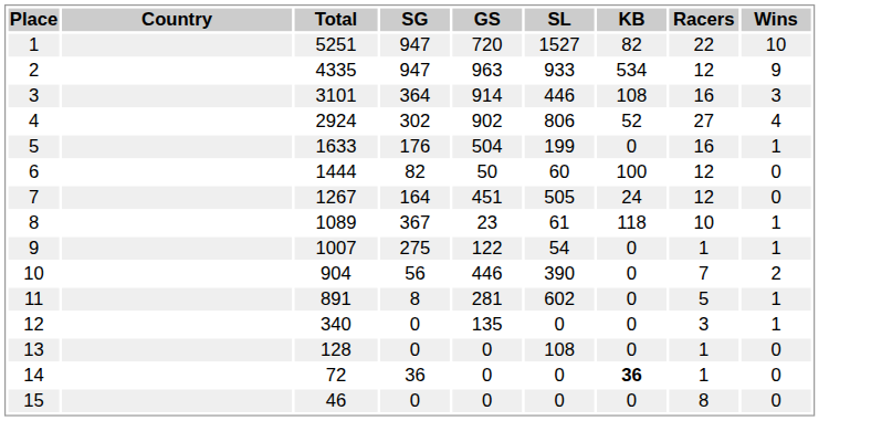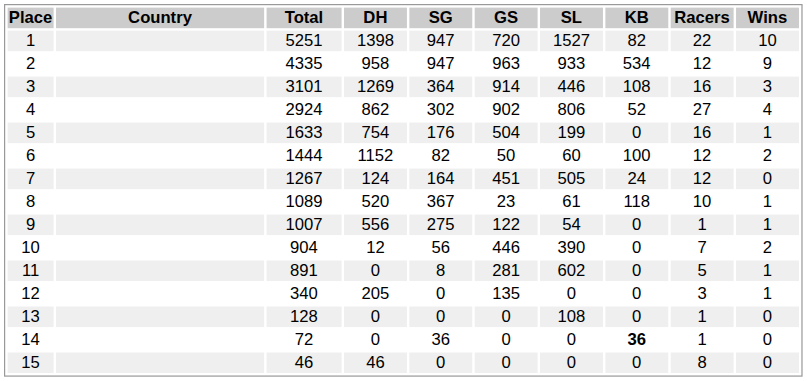 <table border="0" style="border: 1px solid #999; background-color:#FFFFFF; text-align:center; font-size:86%; line-height:15px;">
 <tr align="center" bgcolor="#CCCCCC">
 <th width=35>Place</th>
 <th width=170>Country</th>
 <th width=60>Total</th>
+<th width=50>DH</th>
 <th width=50>SG</th>
 <th width=50>GS</th>
 <th width=50>SL</th>
 <th width=50>KB</th>
 <th width=50>Racers</th>
 <th width=50>Wins</th>
 </tr>
 <tr bgcolor="#EFEFEF">
 <td>1</td>
 <td align="left"></td>
 <td>5251</td>
+<td>1398</td>
 <td>947</td>
 <td>720</td>
 <td>1527</td>
 <td>82</td>
 <td>22</td>
 <td>10</td>
 </tr>
 <tr>
 <td>2</td>
 <td align="left"></td>
 <td>4335</td>
+<td>958</td>
 <td>947</td>
 <td>963</td>
 <td>933</td>
 <td>534</td>
 <td>12</td>
 <td>9</td>
 </tr>
 <tr bgcolor="#EFEFEF">
 <td>3</td>
 <td align="left"></td>
 <td>3101</td>
+<td>1269</td>
 <td>364</td>
 <td>914</td>
 <td>446</td>
 <td>108</td>
 <td>16</td>
 <td>3</td>
 </tr>
 <tr>
 <td>4</td>
 <td align="left"></td>
 <td>2924</td>
+<td>862</td>
 <td>302</td>
 <td>902</td>
 <td>806</td>
 <td>52</td>
 <td>27</td>
 <td>4</td>
 </tr>
 <tr bgcolor="#EFEFEF">
 <td>5</td>
 <td align="left"></td>
 <td>1633</td>
+<td>754</td>
 <td>176</td>
 <td>504</td>
 <td>199</td>
 <td>0</td>
 <td>16</td>
 <td>1</td>
 </tr>
 <tr>
 <td>6</td>
 <td align="left"></td>
 <td>1444</td>
+<td>1152</td>
 <td>82</td>
 <td>50</td>
 <td>60</td>
 <td>100</td>
 <td>12</td>
-<td>0</td>
+<td>2</td>
 </tr>
 <tr bgcolor="#EFEFEF">
 <td>7</td>
 <td align="left"></td>
 <td>1267</td>
+<td>124</td>
 <td>164</td>
 <td>451</td>
 <td>505</td>
 <td>24</td>
 <td>12</td>
 <td>0</td>
 </tr>
 <tr>
 <td>8</td>
 <td align="left"></td>
 <td>1089</td>
+<td>520</td>
 <td>367</td>
 <td>23</td>
 <td>61</td>
 <td>118</td>
 <td>10</td>
 <td>1</td>
 </tr>
 <tr bgcolor="#EFEFEF">
 <td>9</td>
 <td align="left"></td>
 <td>1007</td>
+<td>556</td>
 <td>275</td>
 <td>122</td>
 <td>54</td>
 <td>0</td>
 <td>1</td>
 <td>1</td>
 </tr>
 <tr>
 <td>10</td>
 <td align="left"></td>
 <td>904</td>
+<td>12</td>
 <td>56</td>
 <td>446</td>
 <td>390</td>
 <td>0</td>
 <td>7</td>
 <td>2</td>
 </tr>
 <tr bgcolor="#EFEFEF">
 <td>11</td>
 <td align="left"></td>
 <td>891</td>
+<td>0</td>
 <td>8</td>
 <td>281</td>
 <td>602</td>
 <td>0</td>
 <td>5</td>
 <td>1</td>
 </tr>
 <tr>
 <td>12</td>
 <td align="left"></td>
 <td>340</td>
+<td>205</td>
 <td>0</td>
 <td>135</td>
 <td>0</td>
 <td>0</td>
 <td>3</td>
 <td>1</td>
 </tr>
 <tr bgcolor="#EFEFEF">
 <td>13</td>
 <td align="left"></td>
 <td>128</td>
 <td>0</td>
 <td>0</td>
+<td>0</td>
 <td>108</td>
 <td>0</td>
 <td>1</td>
 <td>0</td>
 </tr>
 <tr>
 <td>14</td>
 <td align="left"></td>
 <td>72</td>
+<td>0</td>
 <td>36</td>
 <td>0</td>
 <td>0</td>
 <td><strong>36</strong></td>
 <td>1</td>
 <td>0</td>
 </tr>
 <tr bgcolor="#EFEFEF">
 <td>15</td>
 <td align="left"></td>
 <td>46</td>
+<td>46</td>
 <td>0</td>
 <td>0</td>
 <td>0</td>
 <td>0</td>
 <td>8</td>
 <td>0</td>
 </tr>
 </table>
